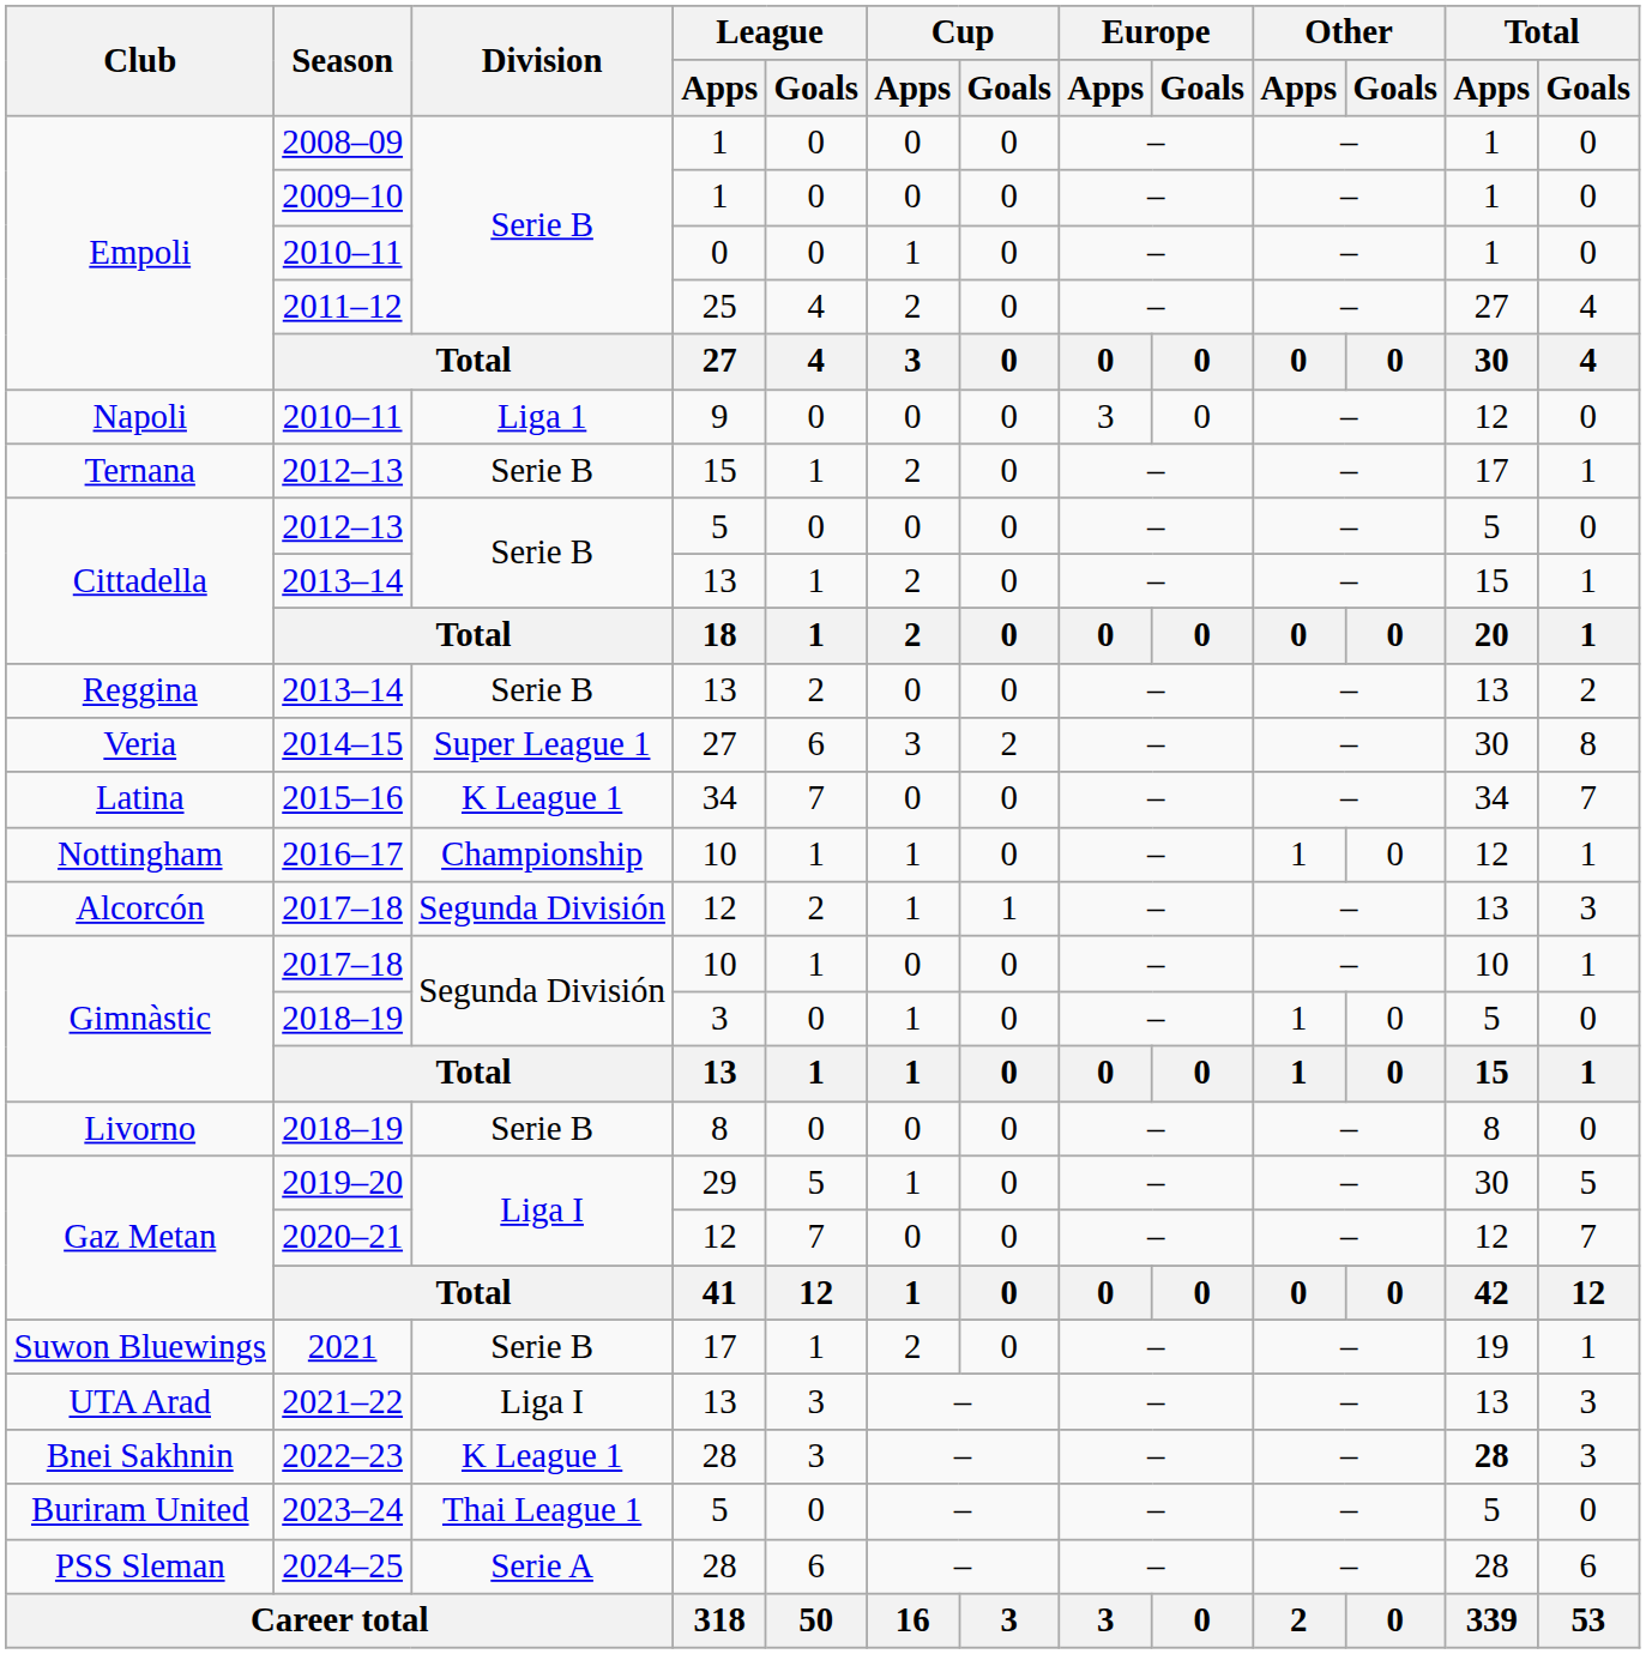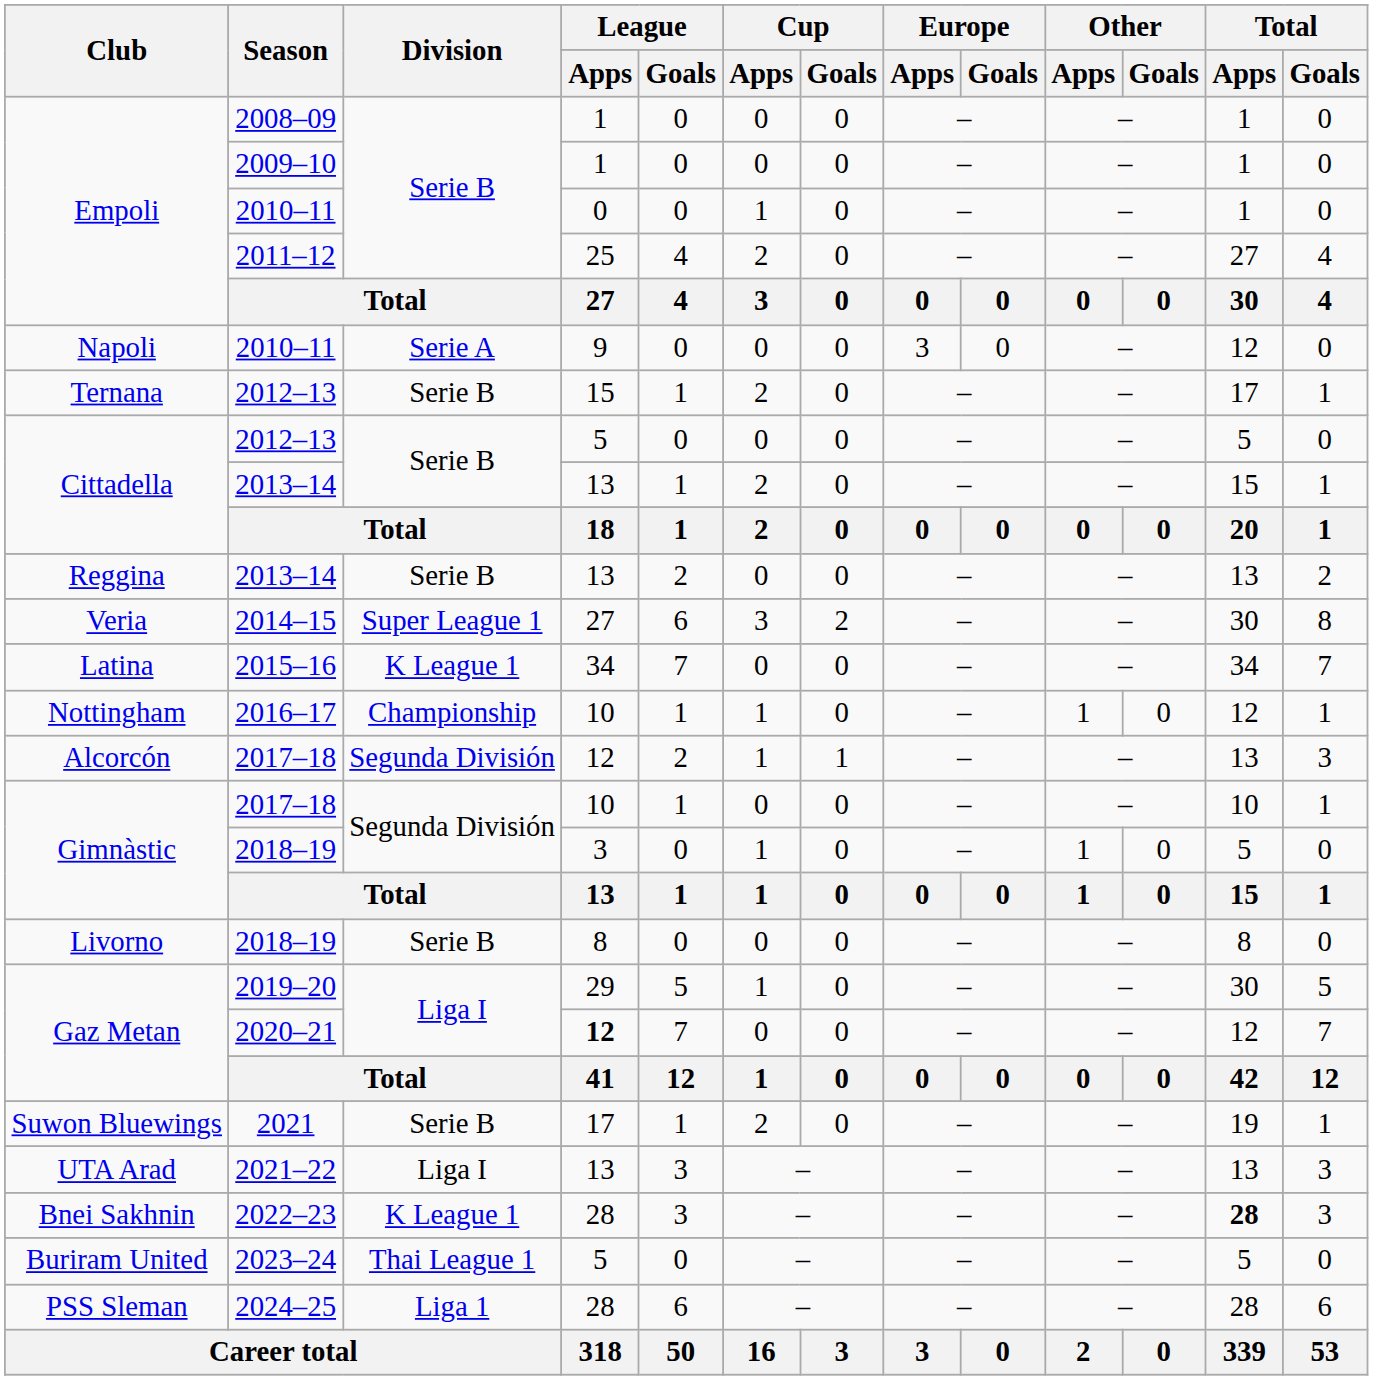 <table class="wikitable" style="text-align:center">
 <tr>
 <th rowspan="2">Club</th>
 <th rowspan="2">Season</th>
 <th rowspan="2">Division</th>
 <th colspan="2">League</th>
 <th colspan="2">Cup</th>
 <th colspan="2">Europe</th>
 <th colspan="2">Other</th>
 <th colspan="2">Total</th>
 </tr>
 <tr>
 <th>Apps</th>
 <th>Goals</th>
 <th>Apps</th>
 <th>Goals</th>
 <th>Apps</th>
 <th>Goals</th>
 <th>Apps</th>
 <th>Goals</th>
 <th>Apps</th>
 <th>Goals</th>
 </tr>
 <tr>
 <td rowspan="5"><a href='#'>Empoli</a></td>
 <td><a href='#'>2008–09</a></td>
 <td rowspan="4"><a href='#'>Serie B</a></td>
 <td>1</td>
 <td>0</td>
 <td>0</td>
 <td>0</td>
 <td colspan="2">–</td>
 <td colspan="2">–</td>
 <td>1</td>
 <td>0</td>
 </tr>
 <tr>
 <td><a href='#'>2009–10</a></td>
 <td>1</td>
 <td>0</td>
 <td>0</td>
 <td>0</td>
 <td colspan="2">–</td>
 <td colspan="2">–</td>
 <td>1</td>
 <td>0</td>
 </tr>
 <tr>
 <td><a href='#'>2010–11</a></td>
 <td>0</td>
 <td>0</td>
 <td>1</td>
 <td>0</td>
 <td colspan="2">–</td>
 <td colspan="2">–</td>
 <td>1</td>
 <td>0</td>
 </tr>
 <tr>
 <td><a href='#'>2011–12</a></td>
 <td>25</td>
 <td>4</td>
 <td>2</td>
 <td>0</td>
 <td colspan="2">–</td>
 <td colspan="2">–</td>
 <td>27</td>
 <td>4</td>
 </tr>
 <tr>
 <th colspan="2">Total</th>
 <th>27</th>
 <th>4</th>
 <th>3</th>
 <th>0</th>
 <th>0</th>
 <th>0</th>
 <th>0</th>
 <th>0</th>
 <th>30</th>
 <th>4</th>
 </tr>
 <tr>
 <td><a href='#'>Napoli</a></td>
 <td><a href='#'>2010–11</a></td>
-<td><a href='#'>Liga 1</a></td>
+<td><a href='#'>Serie A</a></td>
 <td>9</td>
 <td>0</td>
 <td>0</td>
 <td>0</td>
 <td>3</td>
 <td>0</td>
 <td colspan="2">–</td>
 <td>12</td>
 <td>0</td>
 </tr>
 <tr>
 <td><a href='#'>Ternana</a></td>
 <td><a href='#'>2012–13</a></td>
 <td>Serie B</td>
 <td>15</td>
 <td>1</td>
 <td>2</td>
 <td>0</td>
 <td colspan="2">–</td>
 <td colspan="2">–</td>
 <td>17</td>
 <td>1</td>
 </tr>
 <tr>
 <td rowspan="3"><a href='#'>Cittadella</a></td>
 <td><a href='#'>2012–13</a></td>
 <td rowspan="2">Serie B</td>
 <td>5</td>
 <td>0</td>
 <td>0</td>
 <td>0</td>
 <td colspan="2">–</td>
 <td colspan="2">–</td>
 <td>5</td>
 <td>0</td>
 </tr>
 <tr>
 <td><a href='#'>2013–14</a></td>
 <td>13</td>
 <td>1</td>
 <td>2</td>
 <td>0</td>
 <td colspan="2">–</td>
 <td colspan="2">–</td>
 <td>15</td>
 <td>1</td>
 </tr>
 <tr>
 <th colspan="2">Total</th>
 <th>18</th>
 <th>1</th>
 <th>2</th>
 <th>0</th>
 <th>0</th>
 <th>0</th>
 <th>0</th>
 <th>0</th>
 <th>20</th>
 <th>1</th>
 </tr>
 <tr>
 <td><a href='#'>Reggina</a></td>
 <td><a href='#'>2013–14</a></td>
 <td>Serie B</td>
 <td>13</td>
 <td>2</td>
 <td>0</td>
 <td>0</td>
 <td colspan="2">–</td>
 <td colspan="2">–</td>
 <td>13</td>
 <td>2</td>
 </tr>
 <tr>
 <td><a href='#'>Veria</a></td>
 <td><a href='#'>2014–15</a></td>
 <td><a href='#'>Super League 1</a></td>
 <td>27</td>
 <td>6</td>
 <td>3</td>
 <td>2</td>
 <td colspan="2">–</td>
 <td colspan="2">–</td>
 <td>30</td>
 <td>8</td>
 </tr>
 <tr>
 <td><a href='#'>Latina</a></td>
 <td><a href='#'>2015–16</a></td>
 <td><a href='#'>K League 1</a></td>
 <td>34</td>
 <td>7</td>
 <td>0</td>
 <td>0</td>
 <td colspan="2">–</td>
 <td colspan="2">–</td>
 <td>34</td>
 <td>7</td>
 </tr>
 <tr>
 <td><a href='#'>Nottingham</a></td>
 <td><a href='#'>2016–17</a></td>
 <td><a href='#'>Championship</a></td>
 <td>10</td>
 <td>1</td>
 <td>1</td>
 <td>0</td>
 <td colspan="2">–</td>
 <td>1</td>
 <td>0</td>
 <td>12</td>
 <td>1</td>
 </tr>
 <tr>
 <td><a href='#'>Alcorcón</a></td>
 <td><a href='#'>2017–18</a></td>
 <td><a href='#'>Segunda División</a></td>
 <td>12</td>
 <td>2</td>
 <td>1</td>
 <td>1</td>
 <td colspan="2">–</td>
 <td colspan="2">–</td>
 <td>13</td>
 <td>3</td>
 </tr>
 <tr>
 <td rowspan="3"><a href='#'>Gimnàstic</a></td>
 <td><a href='#'>2017–18</a></td>
 <td rowspan="2">Segunda División</td>
 <td>10</td>
 <td>1</td>
 <td>0</td>
 <td>0</td>
 <td colspan="2">–</td>
 <td colspan="2">–</td>
 <td>10</td>
 <td>1</td>
 </tr>
 <tr>
 <td><a href='#'>2018–19</a></td>
 <td>3</td>
 <td>0</td>
 <td>1</td>
 <td>0</td>
 <td colspan="2">–</td>
 <td>1</td>
 <td>0</td>
 <td>5</td>
 <td>0</td>
 </tr>
 <tr>
 <th colspan="2">Total</th>
 <th>13</th>
 <th>1</th>
 <th>1</th>
 <th>0</th>
 <th>0</th>
 <th>0</th>
 <th>1</th>
 <th>0</th>
 <th>15</th>
 <th>1</th>
 </tr>
 <tr>
 <td><a href='#'>Livorno</a></td>
 <td><a href='#'>2018–19</a></td>
 <td>Serie B</td>
 <td>8</td>
 <td>0</td>
 <td>0</td>
 <td>0</td>
 <td colspan="2">–</td>
 <td colspan="2">–</td>
 <td>8</td>
 <td>0</td>
 </tr>
 <tr>
 <td rowspan="3"><a href='#'>Gaz Metan</a></td>
 <td><a href='#'>2019–20</a></td>
 <td rowspan="2"><a href='#'>Liga I</a></td>
 <td>29</td>
 <td>5</td>
 <td>1</td>
 <td>0</td>
 <td colspan="2">–</td>
 <td colspan="2">–</td>
 <td>30</td>
 <td>5</td>
 </tr>
 <tr>
 <td><a href='#'>2020–21</a></td>
-<td>12</td>
+<td><strong>12</strong></td>
 <td>7</td>
 <td>0</td>
 <td>0</td>
 <td colspan="2">–</td>
 <td colspan="2">–</td>
 <td>12</td>
 <td>7</td>
 </tr>
 <tr>
 <th colspan="2">Total</th>
 <th>41</th>
 <th>12</th>
 <th>1</th>
 <th>0</th>
 <th>0</th>
 <th>0</th>
 <th>0</th>
 <th>0</th>
 <th>42</th>
 <th>12</th>
 </tr>
 <tr>
 <td><a href='#'>Suwon Bluewings</a></td>
 <td><a href='#'>2021</a></td>
 <td>Serie B</td>
 <td>17</td>
 <td>1</td>
 <td>2</td>
 <td>0</td>
 <td colspan="2">–</td>
 <td colspan="2">–</td>
 <td>19</td>
 <td>1</td>
 </tr>
 <tr>
 <td><a href='#'>UTA Arad</a></td>
 <td><a href='#'>2021–22</a></td>
 <td>Liga I</td>
 <td>13</td>
 <td>3</td>
 <td colspan="2">–</td>
 <td colspan="2">–</td>
 <td colspan="2">–</td>
 <td>13</td>
 <td>3</td>
 </tr>
 <tr>
 <td><a href='#'>Bnei Sakhnin</a></td>
 <td><a href='#'>2022–23</a></td>
 <td><a href='#'>K League 1</a></td>
 <td>28</td>
 <td>3</td>
 <td colspan="2">–</td>
 <td colspan="2">–</td>
 <td colspan="2">–</td>
 <td><strong>28</strong></td>
 <td>3</td>
 </tr>
 <tr>
 <td><a href='#'>Buriram United</a></td>
 <td><a href='#'>2023–24</a></td>
 <td><a href='#'>Thai League 1</a></td>
 <td>5</td>
 <td>0</td>
 <td colspan="2">–</td>
 <td colspan="2">–</td>
 <td colspan="2">–</td>
 <td>5</td>
 <td>0</td>
 </tr>
 <tr>
 <td><a href='#'>PSS Sleman</a></td>
 <td><a href='#'>2024–25</a></td>
-<td><a href='#'>Serie A</a></td>
+<td><a href='#'>Liga 1</a></td>
 <td>28</td>
 <td>6</td>
 <td colspan="2">–</td>
 <td colspan="2">–</td>
 <td colspan="2">–</td>
 <td>28</td>
 <td>6</td>
 </tr>
 <tr>
 <th colspan="3">Career total</th>
 <th>318</th>
 <th>50</th>
 <th>16</th>
 <th>3</th>
 <th>3</th>
 <th>0</th>
 <th>2</th>
 <th>0</th>
 <th>339</th>
 <th>53</th>
 </tr>
 </table>
